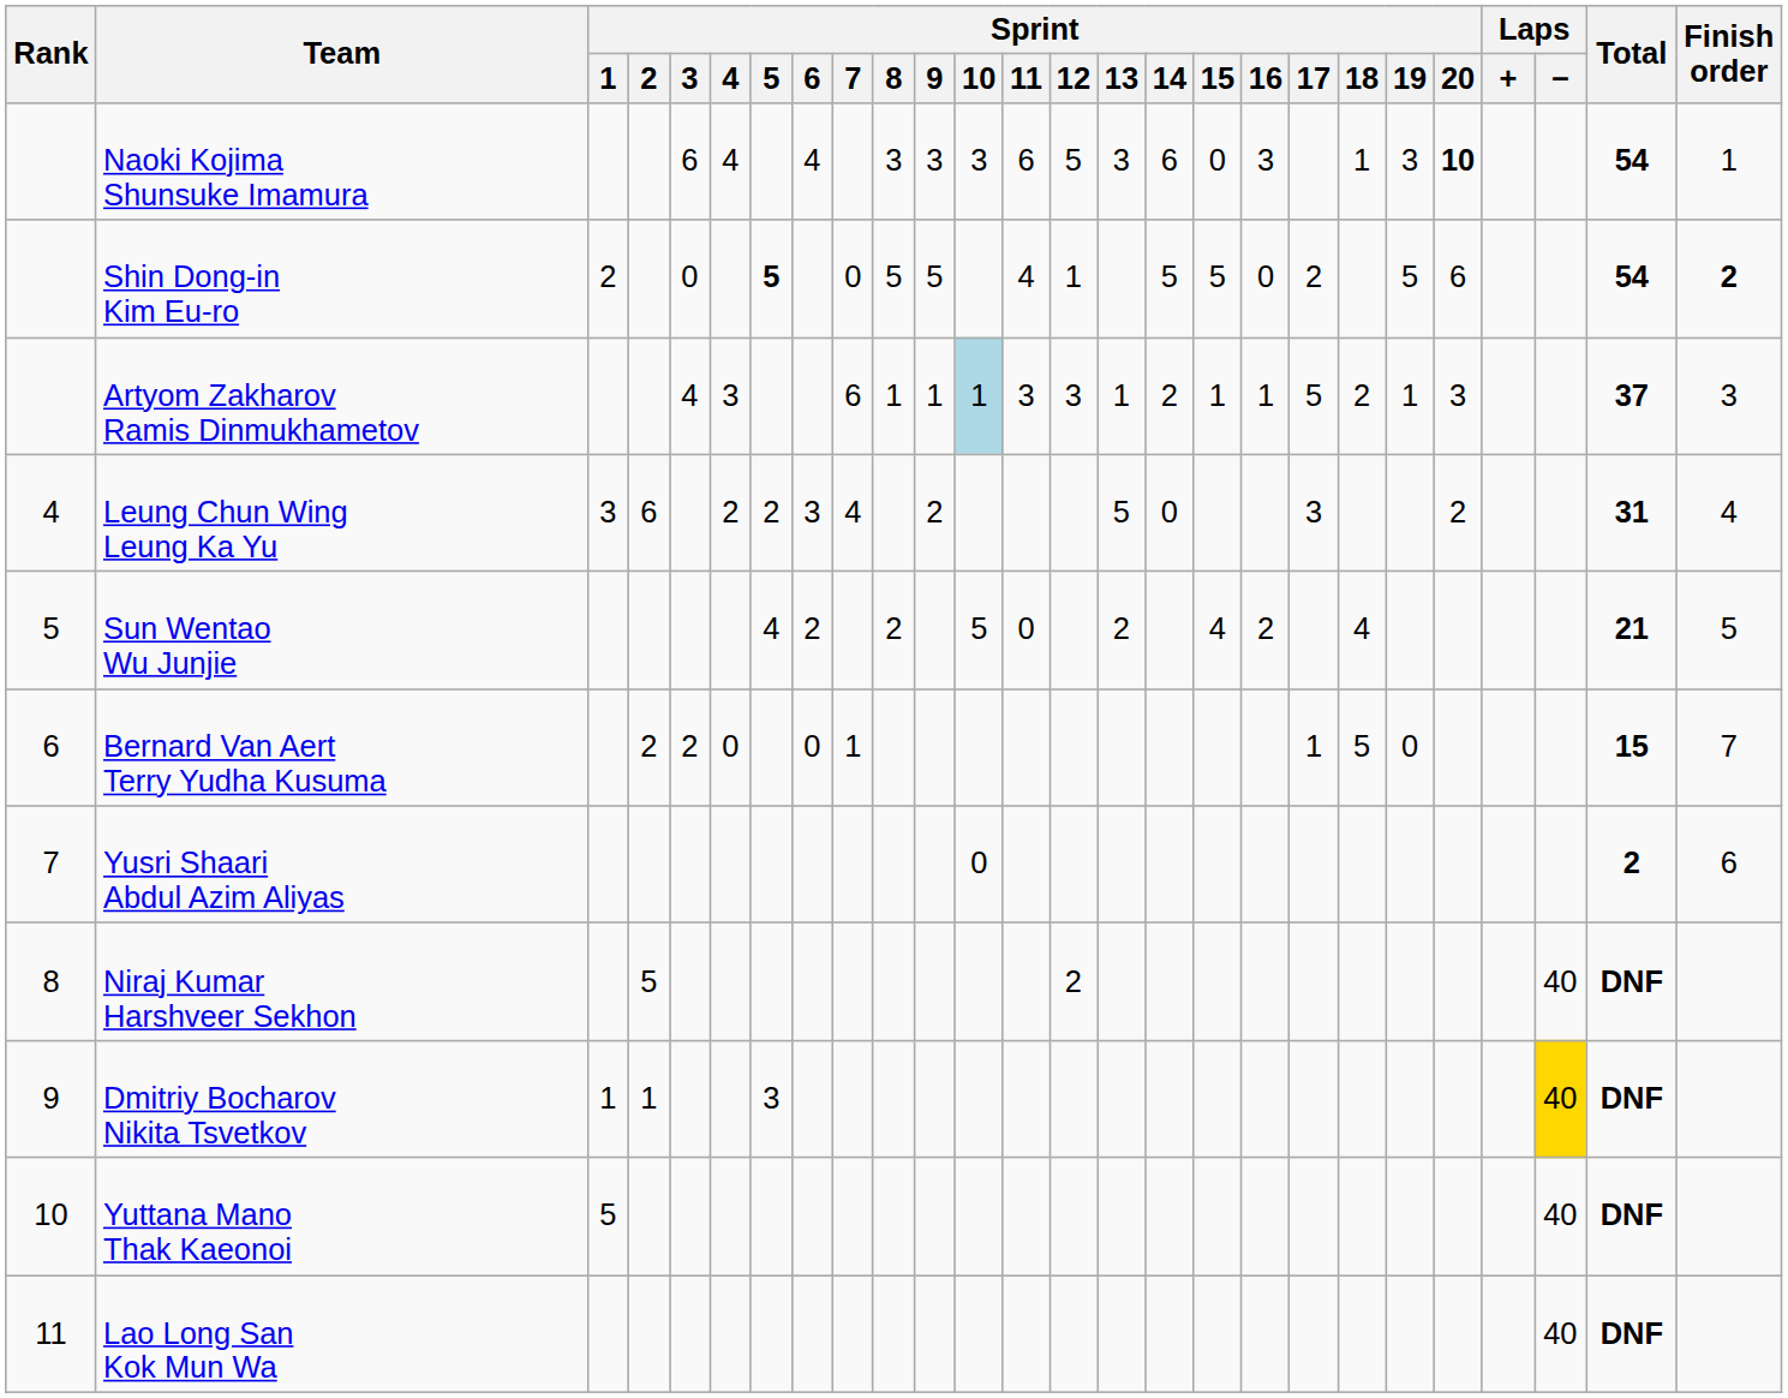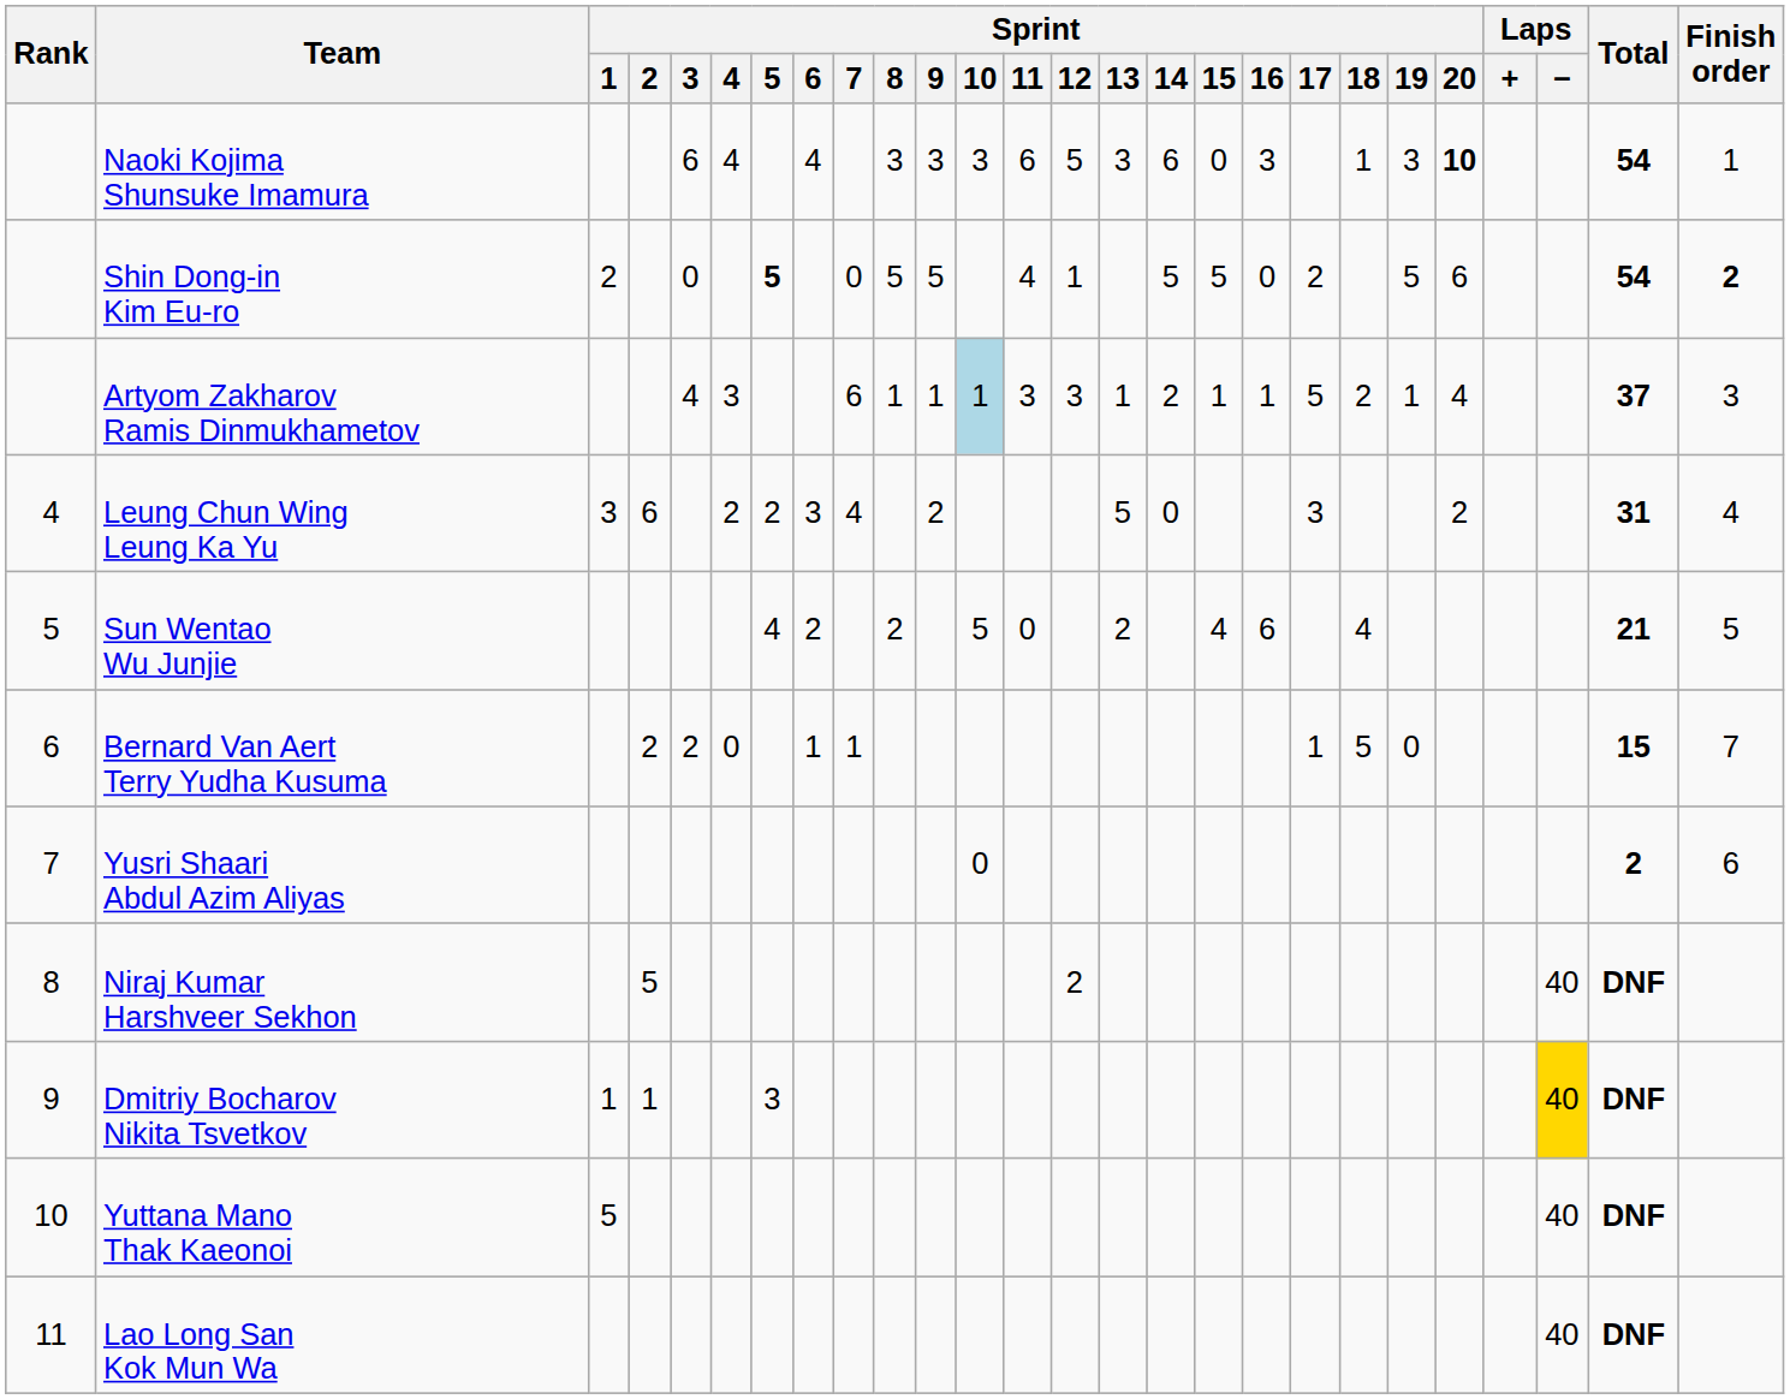 <table class="wikitable" style="text-align:center">
 <tr>
 <th rowspan=2 width=40>Rank</th>
 <th rowspan=2 width=250>Team</th>
 <th colspan=20>Sprint</th>
 <th colspan=2>Laps</th>
 <th rowspan=2 width=40>Total</th>
 <th rowspan=2 width=40>Finish order</th>
 </tr>
 <tr>
 <th width=14>1</th>
 <th width=14>2</th>
 <th width=14>3</th>
 <th width=14>4</th>
 <th width=14>5</th>
 <th width=14>6</th>
 <th width=14>7</th>
 <th width=14>8</th>
 <th width=14>9</th>
 <th width=14>10</th>
 <th width=14>11</th>
 <th width=14>12</th>
 <th width=14>13</th>
 <th width=14>14</th>
 <th width=14>15</th>
 <th width=14>16</th>
 <th width=14>17</th>
 <th width=14>18</th>
 <th width=14>19</th>
 <th width=14>20</th>
 <th width=20>+</th>
 <th width=20>−</th>
 </tr>
 <tr>
 <td></td>
 <td align=left><br><a href='#'>Naoki Kojima</a><br><a href='#'>Shunsuke Imamura</a></td>
 <td></td>
 <td></td>
 <td>6</td>
 <td>4</td>
 <td></td>
 <td>4</td>
 <td></td>
 <td>3</td>
 <td>3</td>
 <td>3</td>
 <td>6</td>
 <td>5</td>
 <td>3</td>
 <td>6</td>
 <td>0</td>
 <td>3</td>
 <td></td>
 <td>1</td>
 <td>3</td>
 <td><strong>10</strong></td>
 <td></td>
 <td></td>
 <td><strong>54</strong></td>
 <td>1</td>
 </tr>
 <tr>
 <td></td>
 <td align=left><br><a href='#'>Shin Dong-in</a><br><a href='#'>Kim Eu-ro</a></td>
 <td>2</td>
 <td></td>
 <td>0</td>
 <td></td>
 <td><strong>5</strong></td>
 <td></td>
 <td>0</td>
 <td>5</td>
 <td>5</td>
 <td></td>
 <td>4</td>
 <td>1</td>
 <td></td>
 <td>5</td>
 <td>5</td>
 <td>0</td>
 <td>2</td>
 <td></td>
 <td>5</td>
 <td>6</td>
 <td></td>
 <td></td>
 <td><strong>54</strong></td>
 <td><strong>2</strong></td>
 </tr>
 <tr>
 <td></td>
 <td align=left><br><a href='#'>Artyom Zakharov</a><br><a href='#'>Ramis Dinmukhametov</a></td>
 <td></td>
 <td></td>
 <td>4</td>
 <td>3</td>
 <td></td>
 <td></td>
 <td>6</td>
 <td>1</td>
 <td>1</td>
 <td style="background: lightblue;">1</td>
 <td>3</td>
 <td>3</td>
 <td>1</td>
 <td>2</td>
 <td>1</td>
 <td>1</td>
 <td>5</td>
 <td>2</td>
 <td>1</td>
-<td>3</td>
+<td>4</td>
 <td></td>
 <td></td>
 <td><strong>37</strong></td>
 <td>3</td>
 </tr>
 <tr>
 <td>4</td>
 <td align=left><br><a href='#'>Leung Chun Wing</a><br><a href='#'>Leung Ka Yu</a></td>
 <td>3</td>
 <td>6</td>
 <td></td>
 <td>2</td>
 <td>2</td>
 <td>3</td>
 <td>4</td>
 <td></td>
 <td>2</td>
 <td></td>
 <td></td>
 <td></td>
 <td>5</td>
 <td>0</td>
 <td></td>
 <td></td>
 <td>3</td>
 <td></td>
 <td></td>
 <td>2</td>
 <td></td>
 <td></td>
 <td><strong>31</strong></td>
 <td>4</td>
 </tr>
 <tr>
 <td>5</td>
 <td align=left><br><a href='#'>Sun Wentao</a><br><a href='#'>Wu Junjie</a></td>
 <td></td>
 <td></td>
 <td></td>
 <td></td>
 <td>4</td>
 <td>2</td>
 <td></td>
 <td>2</td>
 <td></td>
 <td>5</td>
 <td>0</td>
 <td></td>
 <td>2</td>
 <td></td>
 <td>4</td>
-<td>2</td>
+<td>6</td>
 <td></td>
 <td>4</td>
 <td></td>
 <td></td>
 <td></td>
 <td></td>
 <td><strong>21</strong></td>
 <td>5</td>
 </tr>
 <tr>
 <td>6</td>
 <td align=left><br><a href='#'>Bernard Van Aert</a><br><a href='#'>Terry Yudha Kusuma</a></td>
 <td></td>
 <td>2</td>
 <td>2</td>
 <td>0</td>
 <td></td>
-<td>0</td>
+<td>1</td>
 <td>1</td>
 <td></td>
 <td></td>
 <td></td>
 <td></td>
 <td></td>
 <td></td>
 <td></td>
 <td></td>
 <td></td>
 <td>1</td>
 <td>5</td>
 <td>0</td>
 <td></td>
 <td></td>
 <td></td>
 <td><strong>15</strong></td>
 <td>7</td>
 </tr>
 <tr>
 <td>7</td>
 <td align=left><br><a href='#'>Yusri Shaari</a><br><a href='#'>Abdul Azim Aliyas</a></td>
 <td></td>
 <td></td>
 <td></td>
 <td></td>
 <td></td>
 <td></td>
 <td></td>
 <td></td>
 <td></td>
 <td>0</td>
 <td></td>
 <td></td>
 <td></td>
 <td></td>
 <td></td>
 <td></td>
 <td></td>
 <td></td>
 <td></td>
 <td></td>
 <td></td>
 <td></td>
 <td><strong>2</strong></td>
 <td>6</td>
 </tr>
 <tr>
 <td>8</td>
 <td align=left><br><a href='#'>Niraj Kumar</a><br><a href='#'>Harshveer Sekhon</a></td>
 <td></td>
 <td>5</td>
 <td></td>
 <td></td>
 <td></td>
 <td></td>
 <td></td>
 <td></td>
 <td></td>
 <td></td>
 <td></td>
 <td>2</td>
 <td></td>
 <td></td>
 <td></td>
 <td></td>
 <td></td>
 <td></td>
 <td></td>
 <td></td>
 <td></td>
 <td>40</td>
 <td><strong>DNF</strong></td>
 <td></td>
 </tr>
 <tr>
 <td>9</td>
 <td align=left><br><a href='#'>Dmitriy Bocharov</a><br><a href='#'>Nikita Tsvetkov</a></td>
 <td>1</td>
 <td>1</td>
 <td></td>
 <td></td>
 <td>3</td>
 <td></td>
 <td></td>
 <td></td>
 <td></td>
 <td></td>
 <td></td>
 <td></td>
 <td></td>
 <td></td>
 <td></td>
 <td></td>
 <td></td>
 <td></td>
 <td></td>
 <td></td>
 <td></td>
 <td style="background: gold;">40</td>
 <td><strong>DNF</strong></td>
 <td></td>
 </tr>
 <tr>
 <td>10</td>
 <td align=left><br><a href='#'>Yuttana Mano</a><br><a href='#'>Thak Kaeonoi</a></td>
 <td>5</td>
 <td></td>
 <td></td>
 <td></td>
 <td></td>
 <td></td>
 <td></td>
 <td></td>
 <td></td>
 <td></td>
 <td></td>
 <td></td>
 <td></td>
 <td></td>
 <td></td>
 <td></td>
 <td></td>
 <td></td>
 <td></td>
 <td></td>
 <td></td>
 <td>40</td>
 <td><strong>DNF</strong></td>
 <td></td>
 </tr>
 <tr>
 <td>11</td>
 <td align=left><br><a href='#'>Lao Long San</a><br><a href='#'>Kok Mun Wa</a></td>
 <td></td>
 <td></td>
 <td></td>
 <td></td>
 <td></td>
 <td></td>
 <td></td>
 <td></td>
 <td></td>
 <td></td>
 <td></td>
 <td></td>
 <td></td>
 <td></td>
 <td></td>
 <td></td>
 <td></td>
 <td></td>
 <td></td>
 <td></td>
 <td></td>
 <td>40</td>
 <td><strong>DNF</strong></td>
 <td></td>
 </tr>
 </table>
